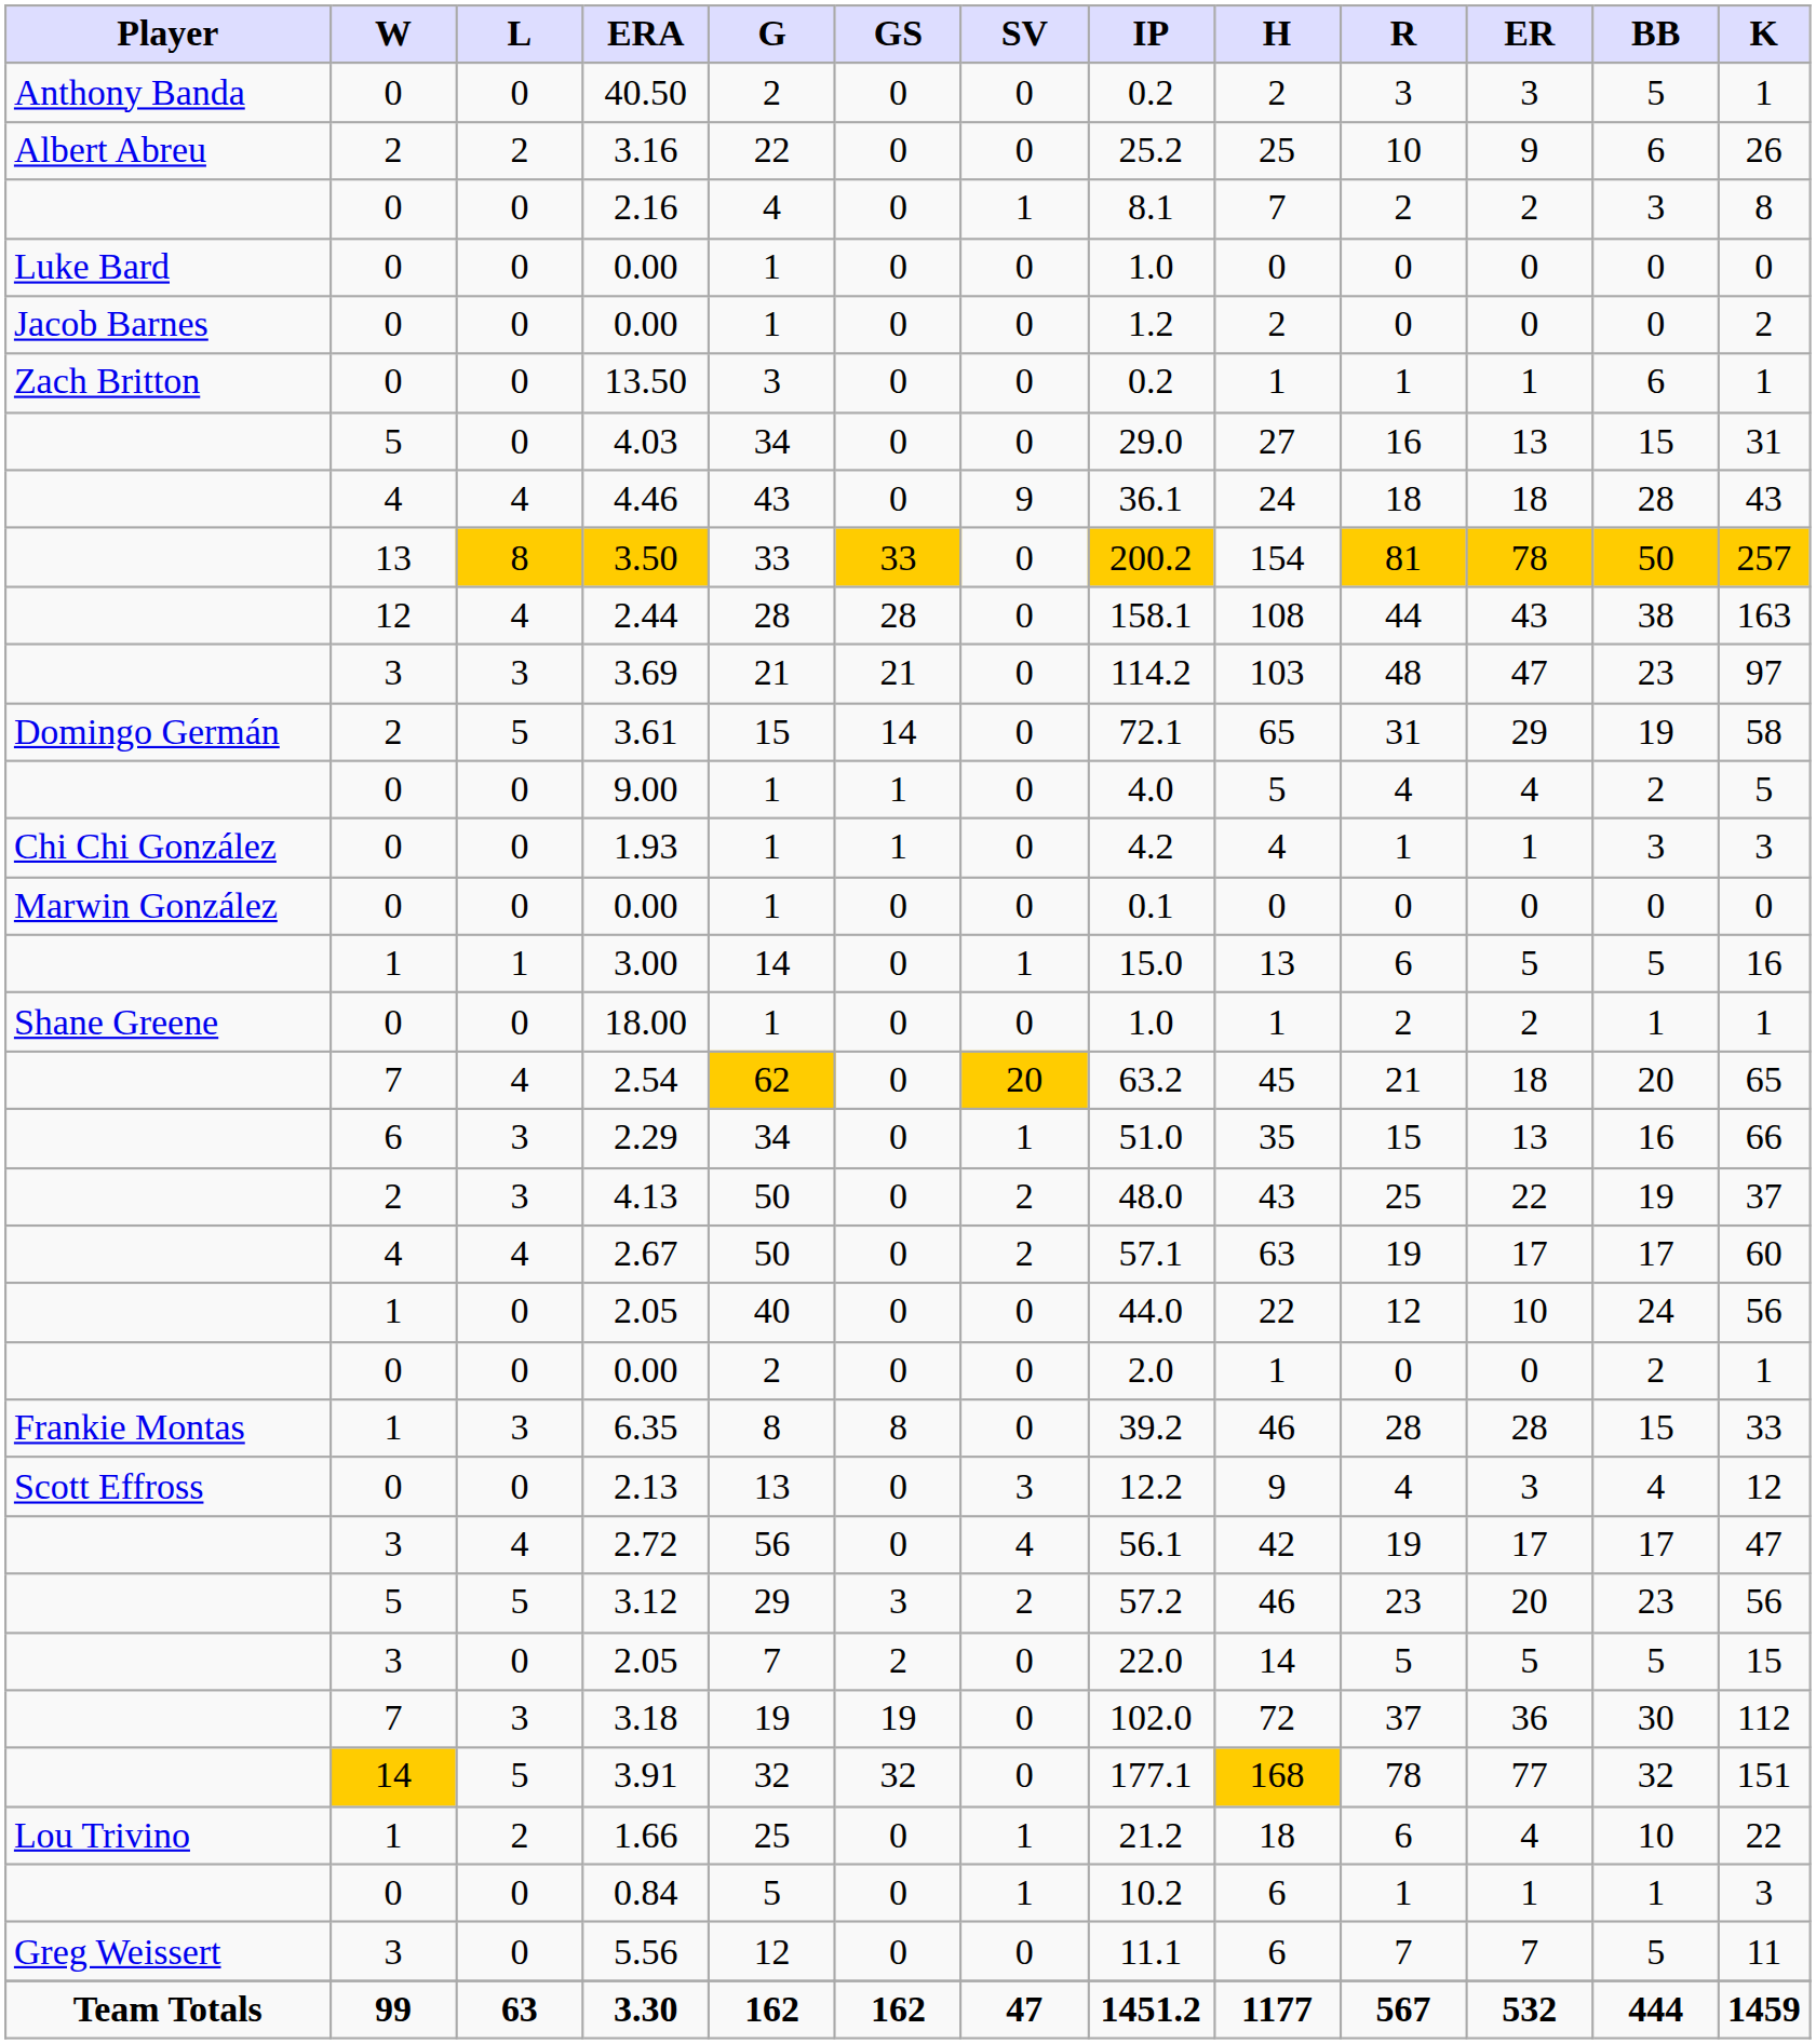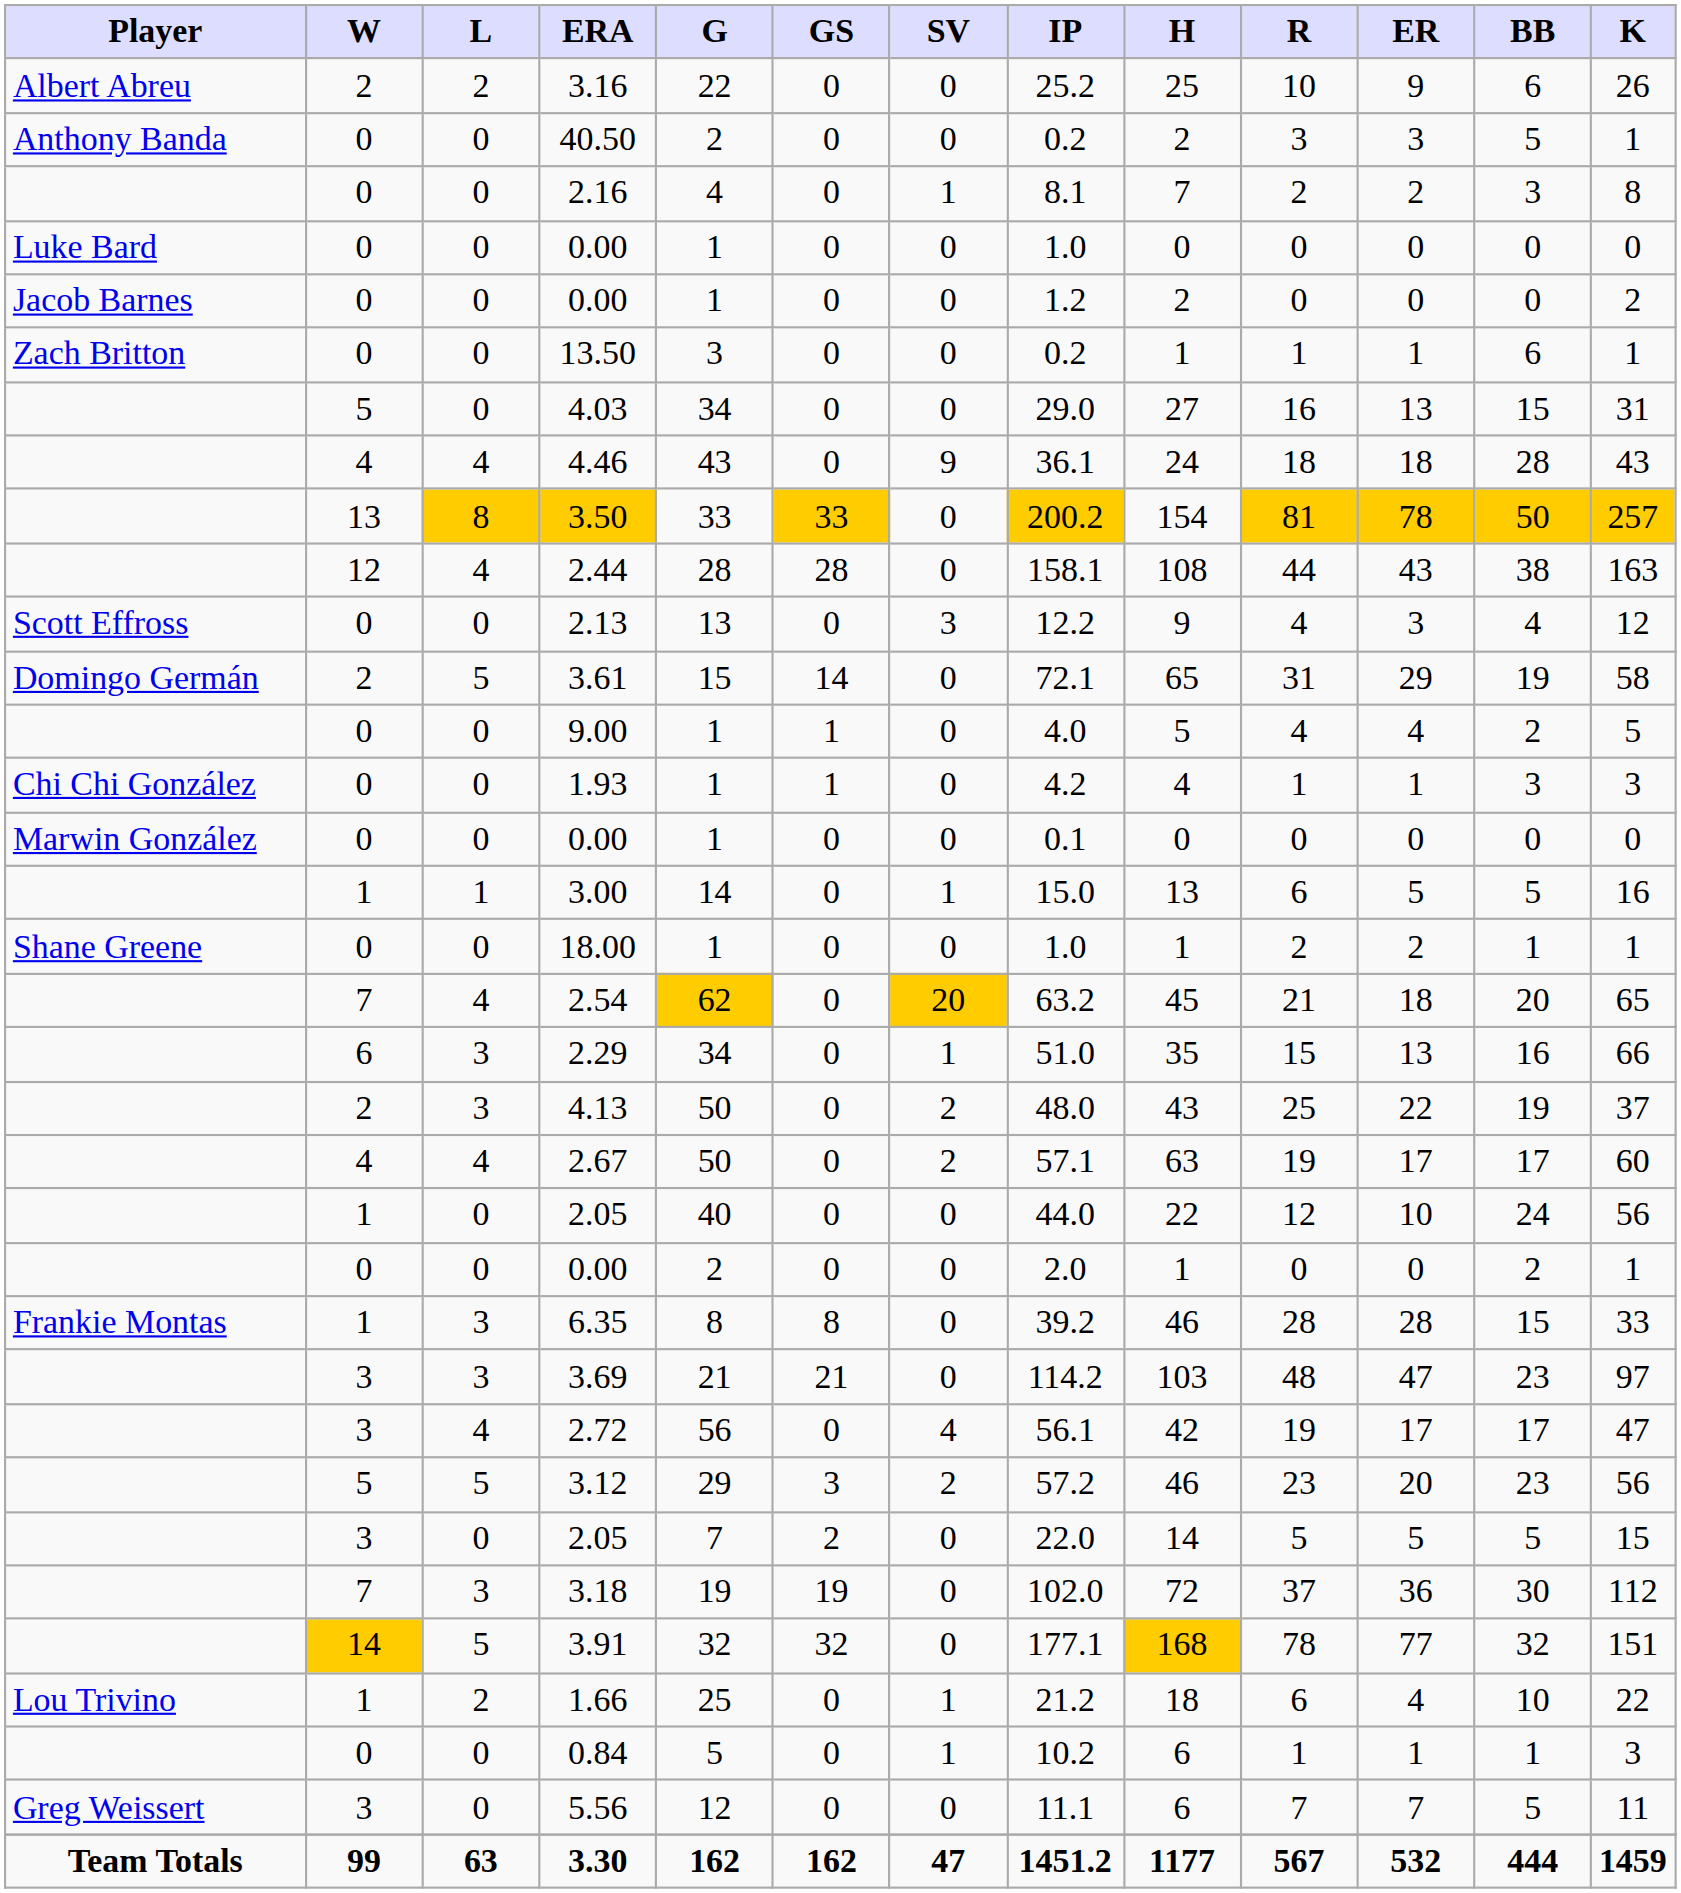 <table class="wikitable" style="text-align:center;">
 <tr>
 <th style="background:#ddf; width:18%;"><strong>Player</strong></th>
 <th style="background:#ddf; width:7%;"><strong>W</strong></th>
 <th style="background:#ddf; width:7%;"><strong>L</strong></th>
 <th style="background:#ddf; width:7%;"><strong>ERA</strong></th>
 <th style="background:#ddf; width:7%;"><strong>G</strong></th>
 <th style="background:#ddf; width:7%;"><strong>GS</strong></th>
 <th style="background:#ddf; width:7%;"><strong>SV</strong></th>
 <th style="background:#ddf; width:7%;"><strong>IP</strong></th>
 <th style="background:#ddf; width:7%;"><strong>H</strong></th>
 <th style="background:#ddf; width:7%;"><strong>R</strong></th>
 <th style="background:#ddf; width:7%;"><strong>ER</strong></th>
 <th style="background:#ddf; width:7%;"><strong>BB</strong></th>
 <th style="background:#ddf; width:7%;"><strong>K</strong></th>
 </tr>
 <tr>
+<td align=left><a href='#'>Albert Abreu</a></td>
+<td>2</td>
+<td>2</td>
+<td>3.16</td>
+<td>22</td>
+<td>0</td>
+<td>0</td>
+<td>25.2</td>
+<td>25</td>
+<td>10</td>
+<td>9</td>
+<td>6</td>
+<td>26</td>
+</tr>
+<tr>
 <td align=left><a href='#'>Anthony Banda</a></td>
 <td>0</td>
 <td>0</td>
 <td>40.50</td>
 <td>2</td>
 <td>0</td>
 <td>0</td>
 <td>0.2</td>
 <td>2</td>
 <td>3</td>
 <td>3</td>
 <td>5</td>
 <td>1</td>
-</tr>
-<tr>
-<td align=left><a href='#'>Albert Abreu</a></td>
-<td>2</td>
-<td>2</td>
-<td>3.16</td>
-<td>22</td>
-<td>0</td>
-<td>0</td>
-<td>25.2</td>
-<td>25</td>
-<td>10</td>
-<td>9</td>
-<td>6</td>
-<td>26</td>
 </tr>
 <tr>
 <td align=left></td>
 <td>0</td>
 <td>0</td>
 <td>2.16</td>
 <td>4</td>
 <td>0</td>
 <td>1</td>
 <td>8.1</td>
 <td>7</td>
 <td>2</td>
 <td>2</td>
 <td>3</td>
 <td>8</td>
 </tr>
 <tr>
 <td align=left><a href='#'>Luke Bard</a></td>
 <td>0</td>
 <td>0</td>
 <td>0.00</td>
 <td>1</td>
 <td>0</td>
 <td>0</td>
 <td>1.0</td>
 <td>0</td>
 <td>0</td>
 <td>0</td>
 <td>0</td>
 <td>0</td>
 </tr>
 <tr>
 <td align=left><a href='#'>Jacob Barnes</a></td>
 <td>0</td>
 <td>0</td>
 <td>0.00</td>
 <td>1</td>
 <td>0</td>
 <td>0</td>
 <td>1.2</td>
 <td>2</td>
 <td>0</td>
 <td>0</td>
 <td>0</td>
 <td>2</td>
 </tr>
 <tr>
 <td align=left><a href='#'>Zach Britton</a></td>
 <td>0</td>
 <td>0</td>
 <td>13.50</td>
 <td>3</td>
 <td>0</td>
 <td>0</td>
 <td>0.2</td>
 <td>1</td>
 <td>1</td>
 <td>1</td>
 <td>6</td>
 <td>1</td>
 </tr>
 <tr>
 <td align=left></td>
 <td>5</td>
 <td>0</td>
 <td>4.03</td>
 <td>34</td>
 <td>0</td>
 <td>0</td>
 <td>29.0</td>
 <td>27</td>
 <td>16</td>
 <td>13</td>
 <td>15</td>
 <td>31</td>
 </tr>
 <tr>
 <td align=left></td>
 <td>4</td>
 <td>4</td>
 <td>4.46</td>
 <td>43</td>
 <td>0</td>
 <td>9</td>
 <td>36.1</td>
 <td>24</td>
 <td>18</td>
 <td>18</td>
 <td>28</td>
 <td>43</td>
 </tr>
 <tr>
 <td align=left></td>
 <td>13</td>
 <td bgcolor=#ffcc00>8</td>
 <td bgcolor=#ffcc00>3.50</td>
 <td>33</td>
 <td bgcolor=#ffcc00>33</td>
 <td>0</td>
 <td bgcolor=#ffcc00>200.2</td>
 <td>154</td>
 <td bgcolor=#ffcc00>81</td>
 <td bgcolor=#ffcc00>78</td>
 <td bgcolor=#ffcc00>50</td>
 <td bgcolor=#ffcc00>257</td>
 </tr>
 <tr>
 <td align=left></td>
 <td>12</td>
 <td>4</td>
 <td>2.44</td>
 <td>28</td>
 <td>28</td>
 <td>0</td>
 <td>158.1</td>
 <td>108</td>
 <td>44</td>
 <td>43</td>
 <td>38</td>
 <td>163</td>
 </tr>
 <tr>
-<td align=left></td>
+<td align=left><a href='#'>Scott Effross</a></td>
+<td>0</td>
+<td>0</td>
+<td>2.13</td>
+<td>13</td>
+<td>0</td>
 <td>3</td>
+<td>12.2</td>
+<td>9</td>
+<td>4</td>
 <td>3</td>
-<td>3.69</td>
-<td>21</td>
-<td>21</td>
-<td>0</td>
-<td>114.2</td>
-<td>103</td>
-<td>48</td>
-<td>47</td>
-<td>23</td>
-<td>97</td>
+<td>4</td>
+<td>12</td>
 </tr>
 <tr>
 <td align=left><a href='#'>Domingo Germán</a></td>
 <td>2</td>
 <td>5</td>
 <td>3.61</td>
 <td>15</td>
 <td>14</td>
 <td>0</td>
 <td>72.1</td>
 <td>65</td>
 <td>31</td>
 <td>29</td>
 <td>19</td>
 <td>58</td>
 </tr>
 <tr>
 <td align=left></td>
 <td>0</td>
 <td>0</td>
 <td>9.00</td>
 <td>1</td>
 <td>1</td>
 <td>0</td>
 <td>4.0</td>
 <td>5</td>
 <td>4</td>
 <td>4</td>
 <td>2</td>
 <td>5</td>
 </tr>
 <tr>
 <td align=left><a href='#'>Chi Chi González</a></td>
 <td>0</td>
 <td>0</td>
 <td>1.93</td>
 <td>1</td>
 <td>1</td>
 <td>0</td>
 <td>4.2</td>
 <td>4</td>
 <td>1</td>
 <td>1</td>
 <td>3</td>
 <td>3</td>
 </tr>
 <tr>
 <td align=left><a href='#'>Marwin González</a></td>
 <td>0</td>
 <td>0</td>
 <td>0.00</td>
 <td>1</td>
 <td>0</td>
 <td>0</td>
 <td>0.1</td>
 <td>0</td>
 <td>0</td>
 <td>0</td>
 <td>0</td>
 <td>0</td>
 </tr>
 <tr>
 <td align=left></td>
 <td>1</td>
 <td>1</td>
 <td>3.00</td>
 <td>14</td>
 <td>0</td>
 <td>1</td>
 <td>15.0</td>
 <td>13</td>
 <td>6</td>
 <td>5</td>
 <td>5</td>
 <td>16</td>
 </tr>
 <tr>
 <td align=left><a href='#'>Shane Greene</a></td>
 <td>0</td>
 <td>0</td>
 <td>18.00</td>
 <td>1</td>
 <td>0</td>
 <td>0</td>
 <td>1.0</td>
 <td>1</td>
 <td>2</td>
 <td>2</td>
 <td>1</td>
 <td>1</td>
 </tr>
 <tr>
 <td align=left></td>
 <td>7</td>
 <td>4</td>
 <td>2.54</td>
 <td bgcolor=#ffcc00>62</td>
 <td>0</td>
 <td bgcolor=#ffcc00>20</td>
 <td>63.2</td>
 <td>45</td>
 <td>21</td>
 <td>18</td>
 <td>20</td>
 <td>65</td>
 </tr>
 <tr>
 <td align=left></td>
 <td>6</td>
 <td>3</td>
 <td>2.29</td>
 <td>34</td>
 <td>0</td>
 <td>1</td>
 <td>51.0</td>
 <td>35</td>
 <td>15</td>
 <td>13</td>
 <td>16</td>
 <td>66</td>
 </tr>
 <tr>
 <td align=left></td>
 <td>2</td>
 <td>3</td>
 <td>4.13</td>
 <td>50</td>
 <td>0</td>
 <td>2</td>
 <td>48.0</td>
 <td>43</td>
 <td>25</td>
 <td>22</td>
 <td>19</td>
 <td>37</td>
 </tr>
 <tr>
 <td align=left></td>
 <td>4</td>
 <td>4</td>
 <td>2.67</td>
 <td>50</td>
 <td>0</td>
 <td>2</td>
 <td>57.1</td>
 <td>63</td>
 <td>19</td>
 <td>17</td>
 <td>17</td>
 <td>60</td>
 </tr>
 <tr>
 <td align=left></td>
 <td>1</td>
 <td>0</td>
 <td>2.05</td>
 <td>40</td>
 <td>0</td>
 <td>0</td>
 <td>44.0</td>
 <td>22</td>
 <td>12</td>
 <td>10</td>
 <td>24</td>
 <td>56</td>
 </tr>
 <tr>
 <td align=left></td>
 <td>0</td>
 <td>0</td>
 <td>0.00</td>
 <td>2</td>
 <td>0</td>
 <td>0</td>
 <td>2.0</td>
 <td>1</td>
 <td>0</td>
 <td>0</td>
 <td>2</td>
 <td>1</td>
 </tr>
 <tr>
 <td align=left><a href='#'>Frankie Montas</a></td>
 <td>1</td>
 <td>3</td>
 <td>6.35</td>
 <td>8</td>
 <td>8</td>
 <td>0</td>
 <td>39.2</td>
 <td>46</td>
 <td>28</td>
 <td>28</td>
 <td>15</td>
 <td>33</td>
 </tr>
 <tr>
-<td align=left><a href='#'>Scott Effross</a></td>
+<td align=left></td>
+<td>3</td>
+<td>3</td>
+<td>3.69</td>
+<td>21</td>
+<td>21</td>
 <td>0</td>
-<td>0</td>
-<td>2.13</td>
-<td>13</td>
-<td>0</td>
-<td>3</td>
-<td>12.2</td>
-<td>9</td>
-<td>4</td>
-<td>3</td>
-<td>4</td>
-<td>12</td>
+<td>114.2</td>
+<td>103</td>
+<td>48</td>
+<td>47</td>
+<td>23</td>
+<td>97</td>
 </tr>
 <tr>
 <td align=left></td>
 <td>3</td>
 <td>4</td>
 <td>2.72</td>
 <td>56</td>
 <td>0</td>
 <td>4</td>
 <td>56.1</td>
 <td>42</td>
 <td>19</td>
 <td>17</td>
 <td>17</td>
 <td>47</td>
 </tr>
 <tr>
 <td align=left></td>
 <td>5</td>
 <td>5</td>
 <td>3.12</td>
 <td>29</td>
 <td>3</td>
 <td>2</td>
 <td>57.2</td>
 <td>46</td>
 <td>23</td>
 <td>20</td>
 <td>23</td>
 <td>56</td>
 </tr>
 <tr>
 <td align=left></td>
 <td>3</td>
 <td>0</td>
 <td>2.05</td>
 <td>7</td>
 <td>2</td>
 <td>0</td>
 <td>22.0</td>
 <td>14</td>
 <td>5</td>
 <td>5</td>
 <td>5</td>
 <td>15</td>
 </tr>
 <tr>
 <td align=left></td>
 <td>7</td>
 <td>3</td>
 <td>3.18</td>
 <td>19</td>
 <td>19</td>
 <td>0</td>
 <td>102.0</td>
 <td>72</td>
 <td>37</td>
 <td>36</td>
 <td>30</td>
 <td>112</td>
 </tr>
 <tr>
 <td align=left></td>
 <td bgcolor=#ffcc00>14</td>
 <td>5</td>
 <td>3.91</td>
 <td>32</td>
 <td>32</td>
 <td>0</td>
 <td>177.1</td>
 <td bgcolor=#ffcc00>168</td>
 <td>78</td>
 <td>77</td>
 <td>32</td>
 <td>151</td>
 </tr>
 <tr>
 <td align=left><a href='#'>Lou Trivino</a></td>
 <td>1</td>
 <td>2</td>
 <td>1.66</td>
 <td>25</td>
 <td>0</td>
 <td>1</td>
 <td>21.2</td>
 <td>18</td>
 <td>6</td>
 <td>4</td>
 <td>10</td>
 <td>22</td>
 </tr>
 <tr>
 <td align=left></td>
 <td>0</td>
 <td>0</td>
 <td>0.84</td>
 <td>5</td>
 <td>0</td>
 <td>1</td>
 <td>10.2</td>
 <td>6</td>
 <td>1</td>
 <td>1</td>
 <td>1</td>
 <td>3</td>
 </tr>
 <tr>
 <td align=left><a href='#'>Greg Weissert</a></td>
 <td>3</td>
 <td>0</td>
 <td>5.56</td>
 <td>12</td>
 <td>0</td>
 <td>0</td>
 <td>11.1</td>
 <td>6</td>
 <td>7</td>
 <td>7</td>
 <td>5</td>
 <td>11</td>
 </tr>
 <tr>
 </tr>
 <tr class="sortbottom">
 <td><strong>Team Totals</strong></td>
 <td><strong>99</strong></td>
 <td><strong>63</strong></td>
 <td><strong>3.30</strong></td>
 <td><strong>162</strong></td>
 <td><strong>162</strong></td>
 <td><strong>47</strong></td>
 <td><strong>1451.2</strong></td>
 <td><strong>1177</strong></td>
 <td><strong>567</strong></td>
 <td><strong>532</strong></td>
 <td><strong>444</strong></td>
 <td><strong>1459</strong></td>
 </tr>
 </table>
